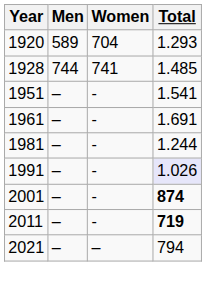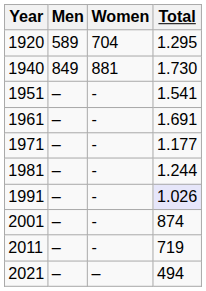 <table class="wikitable">
 <tr>
 <th>Year</th>
 <th>Men</th>
 <th>Women</th>
 <th><strong><u>Total</u></strong></th>
 </tr>
 <tr>
 <td>1920</td>
 <td>589</td>
 <td>704</td>
-<td>1.293</td>
+<td>1.295</td>
 </tr>
 <tr>
-<td>1928</td>
-<td>744</td>
-<td>741</td>
-<td>1.485</td>
+<td>1940</td>
+<td>849</td>
+<td>881</td>
+<td>1.730</td>
 </tr>
 <tr>
 <td>1951</td>
 <td>–</td>
 <td>-</td>
 <td>1.541</td>
 </tr>
 <tr>
 <td>1961</td>
 <td>–</td>
 <td>-</td>
 <td>1.691</td>
+</tr>
+<tr>
+<td>1971</td>
+<td>–</td>
+<td>-</td>
+<td>1.177</td>
 </tr>
 <tr>
 <td>1981</td>
 <td>–</td>
 <td>-</td>
 <td>1.244</td>
 </tr>
 <tr>
 <td>1991</td>
 <td>–</td>
 <td>-</td>
 <td style="background: lavender;">1.026</td>
 </tr>
 <tr>
 <td>2001</td>
 <td>–</td>
 <td>-</td>
-<td><strong>874</strong></td>
+<td>874</td>
 </tr>
 <tr>
 <td>2011</td>
 <td>–</td>
 <td>-</td>
-<td><strong>719</strong></td>
+<td>719</td>
 </tr>
 <tr>
 <td>2021</td>
 <td>–</td>
 <td>–</td>
-<td>794</td>
+<td>494</td>
 </tr>
 </table>
